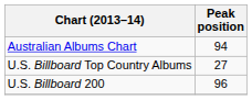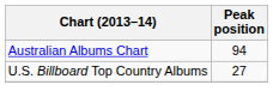 <table class="wikitable">
 <tr>
 <th>Chart (2013–14)</th>
 <th>Peak<br>position</th>
 </tr>
 <tr>
 <td><a href='#'>Australian Albums Chart</a></td>
 <td align="center">94</td>
 </tr>
 <tr>
 <td>U.S. <em>Billboard</em> Top Country Albums</td>
 <td align="center">27</td>
 </tr>
 <tr>
-<td>U.S. <em>Billboard</em> 200</td>
-<td align="center">96</td>
-</tr>
-<tr>
 </tr>
 </table>
